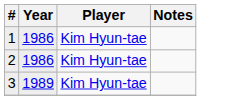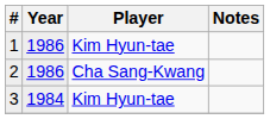 <table class="wikitable">
 <tr>
 <th>#</th>
 <th>Year</th>
 <th>Player</th>
 <th>Notes</th>
 </tr>
 <tr>
 <td style="background:#eeeeee">1</td>
 <td style="background:#eeeeee"><a href='#'>1986</a></td>
 <td> <a href='#'>Kim Hyun-tae</a></td>
 <td></td>
 </tr>
 <tr>
 <td style="background:#eeeeee">2</td>
 <td style="background:#eeeeee"><a href='#'>1986</a></td>
-<td> <a href='#'>Kim Hyun-tae</a></td>
+<td> <a href='#'>Cha Sang-Kwang</a></td>
 <td></td>
 </tr>
 <tr>
 <td style="background:#eeeeee">3</td>
-<td style="background:#eeeeee"><a href='#'>1989</a></td>
+<td style="background:#eeeeee"><a href='#'>1984</a></td>
 <td> <a href='#'>Kim Hyun-tae</a></td>
 <td></td>
 </tr>
 <tr>
 </tr>
 </table>
